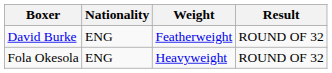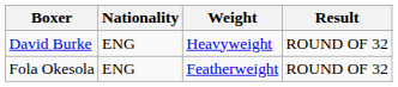 <table class="wikitable">
 <tr>
 <th>Boxer</th>
 <th>Nationality</th>
 <th>Weight</th>
 <th>Result</th>
 </tr>
 <tr>
 <td><a href='#'>David Burke</a></td>
 <td> ENG</td>
-<td><a href='#'>Featherweight</a></td>
+<td><a href='#'>Heavyweight</a></td>
 <td>ROUND OF 32</td>
 </tr>
 <tr>
 <td>Fola Okesola</td>
 <td> ENG</td>
-<td><a href='#'>Heavyweight</a></td>
+<td><a href='#'>Featherweight</a></td>
 <td>ROUND OF 32</td>
 </tr>
 </table>
